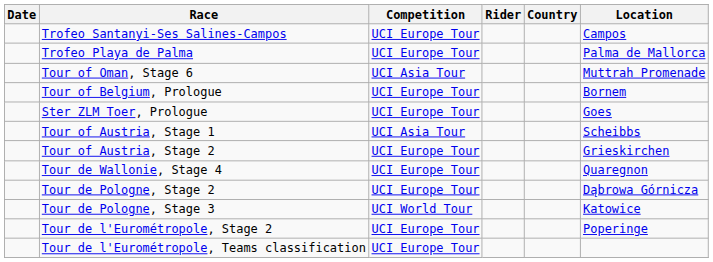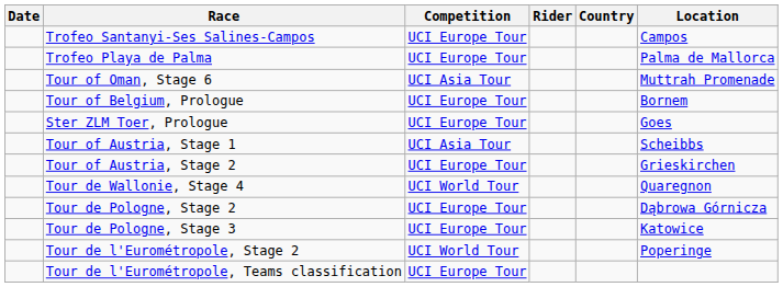 <table class="wikitable sortable">
 <tr>
 <th>Date</th>
 <th>Race</th>
 <th>Competition</th>
 <th>Rider</th>
 <th>Country</th>
 <th>Location</th>
 </tr>
 <tr>
 <td></td>
 <td><a href='#'>Trofeo Santanyi-Ses Salines-Campos</a></td>
 <td><a href='#'>UCI Europe Tour</a></td>
 <td></td>
 <td></td>
 <td><a href='#'>Campos</a></td>
 </tr>
 <tr>
 <td></td>
 <td><a href='#'>Trofeo Playa de Palma</a></td>
 <td><a href='#'>UCI Europe Tour</a></td>
 <td></td>
 <td></td>
 <td><a href='#'>Palma de Mallorca</a></td>
 </tr>
 <tr>
 <td></td>
 <td><a href='#'>Tour of Oman</a>, Stage 6</td>
 <td><a href='#'>UCI Asia Tour</a></td>
 <td></td>
 <td></td>
 <td><a href='#'>Muttrah Promenade</a></td>
 </tr>
 <tr>
 <td></td>
 <td><a href='#'>Tour of Belgium</a>, Prologue</td>
 <td><a href='#'>UCI Europe Tour</a></td>
 <td></td>
 <td></td>
 <td><a href='#'>Bornem</a></td>
 </tr>
 <tr>
 <td></td>
 <td><a href='#'>Ster ZLM Toer</a>, Prologue</td>
 <td><a href='#'>UCI Europe Tour</a></td>
 <td></td>
 <td></td>
 <td><a href='#'>Goes</a></td>
 </tr>
 <tr>
 <td></td>
 <td><a href='#'>Tour of Austria</a>, Stage 1</td>
 <td><a href='#'>UCI Asia Tour</a></td>
 <td></td>
 <td></td>
 <td><a href='#'>Scheibbs</a></td>
 </tr>
 <tr>
 <td></td>
 <td><a href='#'>Tour of Austria</a>, Stage 2</td>
 <td><a href='#'>UCI Europe Tour</a></td>
 <td></td>
 <td></td>
 <td><a href='#'>Grieskirchen</a></td>
 </tr>
 <tr>
 <td></td>
 <td><a href='#'>Tour de Wallonie</a>, Stage 4</td>
-<td><a href='#'>UCI Europe Tour</a></td>
+<td><a href='#'>UCI World Tour</a></td>
 <td></td>
 <td></td>
 <td><a href='#'>Quaregnon</a></td>
 </tr>
 <tr>
 <td></td>
 <td><a href='#'>Tour de Pologne</a>, Stage 2</td>
 <td><a href='#'>UCI Europe Tour</a></td>
 <td></td>
 <td></td>
 <td><a href='#'>Dąbrowa Górnicza</a></td>
 </tr>
 <tr>
 <td></td>
 <td><a href='#'>Tour de Pologne</a>, Stage 3</td>
-<td><a href='#'>UCI World Tour</a></td>
+<td><a href='#'>UCI Europe Tour</a></td>
 <td></td>
 <td></td>
 <td><a href='#'>Katowice</a></td>
 </tr>
 <tr>
 <td></td>
 <td><a href='#'>Tour de l'Eurométropole</a>, Stage 2</td>
-<td><a href='#'>UCI Europe Tour</a></td>
+<td><a href='#'>UCI World Tour</a></td>
 <td></td>
 <td></td>
 <td><a href='#'>Poperinge</a></td>
 </tr>
 <tr>
 <td></td>
 <td><a href='#'>Tour de l'Eurométropole</a>, Teams classification</td>
 <td><a href='#'>UCI Europe Tour</a></td>
 <td align="center"></td>
 <td></td>
 <td></td>
 </tr>
 </table>
